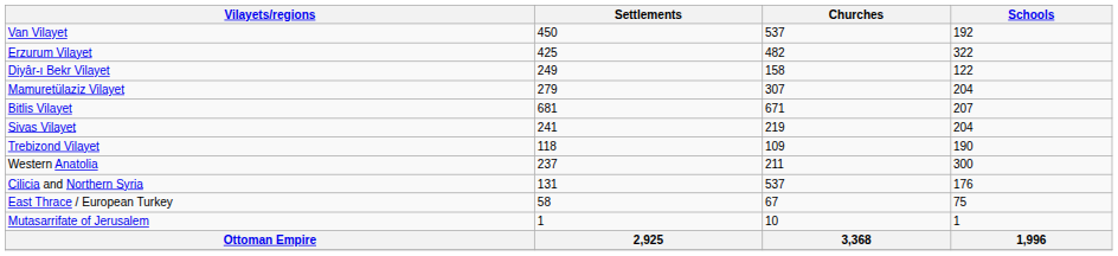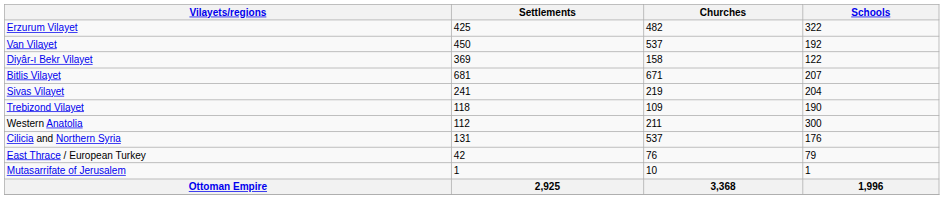 <table class="wikitable" style="font-size:85%;width:100%;">
 <tr>
 <th><a href='#'>Vilayets/regions</a></th>
 <th>Settlements</th>
 <th>Churches</th>
 <th><a href='#'>Schools</a></th>
 </tr>
 <tr>
+<td><a href='#'>Erzurum Vilayet</a></td>
+<td>425</td>
+<td>482</td>
+<td>322</td>
+</tr>
+<tr>
 <td><a href='#'>Van Vilayet</a></td>
 <td>450</td>
 <td>537</td>
 <td>192</td>
 </tr>
 <tr>
-<td><a href='#'>Erzurum Vilayet</a></td>
-<td>425</td>
-<td>482</td>
-<td>322</td>
-</tr>
-<tr>
 <td><a href='#'>Diyâr-ı Bekr Vilayet</a></td>
-<td>249</td>
+<td>369</td>
 <td>158</td>
 <td>122</td>
-</tr>
-<tr>
-<td><a href='#'>Mamuretülaziz Vilayet</a></td>
-<td>279</td>
-<td>307</td>
-<td>204</td>
 </tr>
 <tr>
 <td><a href='#'>Bitlis Vilayet</a></td>
 <td>681</td>
 <td>671</td>
 <td>207</td>
 </tr>
 <tr>
 <td><a href='#'>Sivas Vilayet</a></td>
 <td>241</td>
 <td>219</td>
 <td>204</td>
 </tr>
 <tr>
 <td><a href='#'>Trebizond Vilayet</a></td>
 <td>118</td>
 <td>109</td>
 <td>190</td>
 </tr>
 <tr>
 <td>Western <a href='#'>Anatolia</a></td>
-<td>237</td>
+<td>112</td>
 <td>211</td>
 <td>300</td>
 </tr>
 <tr>
 <td><a href='#'>Cilicia</a> and <a href='#'>Northern Syria</a></td>
 <td>131</td>
 <td>537</td>
 <td>176</td>
 </tr>
 <tr>
 <td><a href='#'>East Thrace</a> / European Turkey</td>
-<td>58</td>
-<td>67</td>
-<td>75</td>
+<td>42</td>
+<td>76</td>
+<td>79</td>
 </tr>
 <tr>
 <td><a href='#'>Mutasarrifate of Jerusalem</a></td>
 <td>1</td>
 <td>10</td>
 <td>1</td>
 </tr>
 <tr>
 <th><a href='#'>Ottoman Empire</a></th>
 <th>2,925</th>
 <th>3,368</th>
 <th>1,996</th>
 </tr>
 <tr>
 </tr>
 </table>
